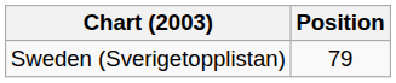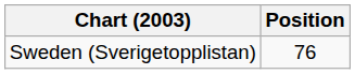 <table class="wikitable">
 <tr>
 <th align="left">Chart (2003)</th>
 <th align="left">Position</th>
 </tr>
 <tr>
 <td align="left">Sweden (Sverigetopplistan)</td>
-<td align="center">79</td>
+<td align="center">76</td>
 </tr>
 </table>
